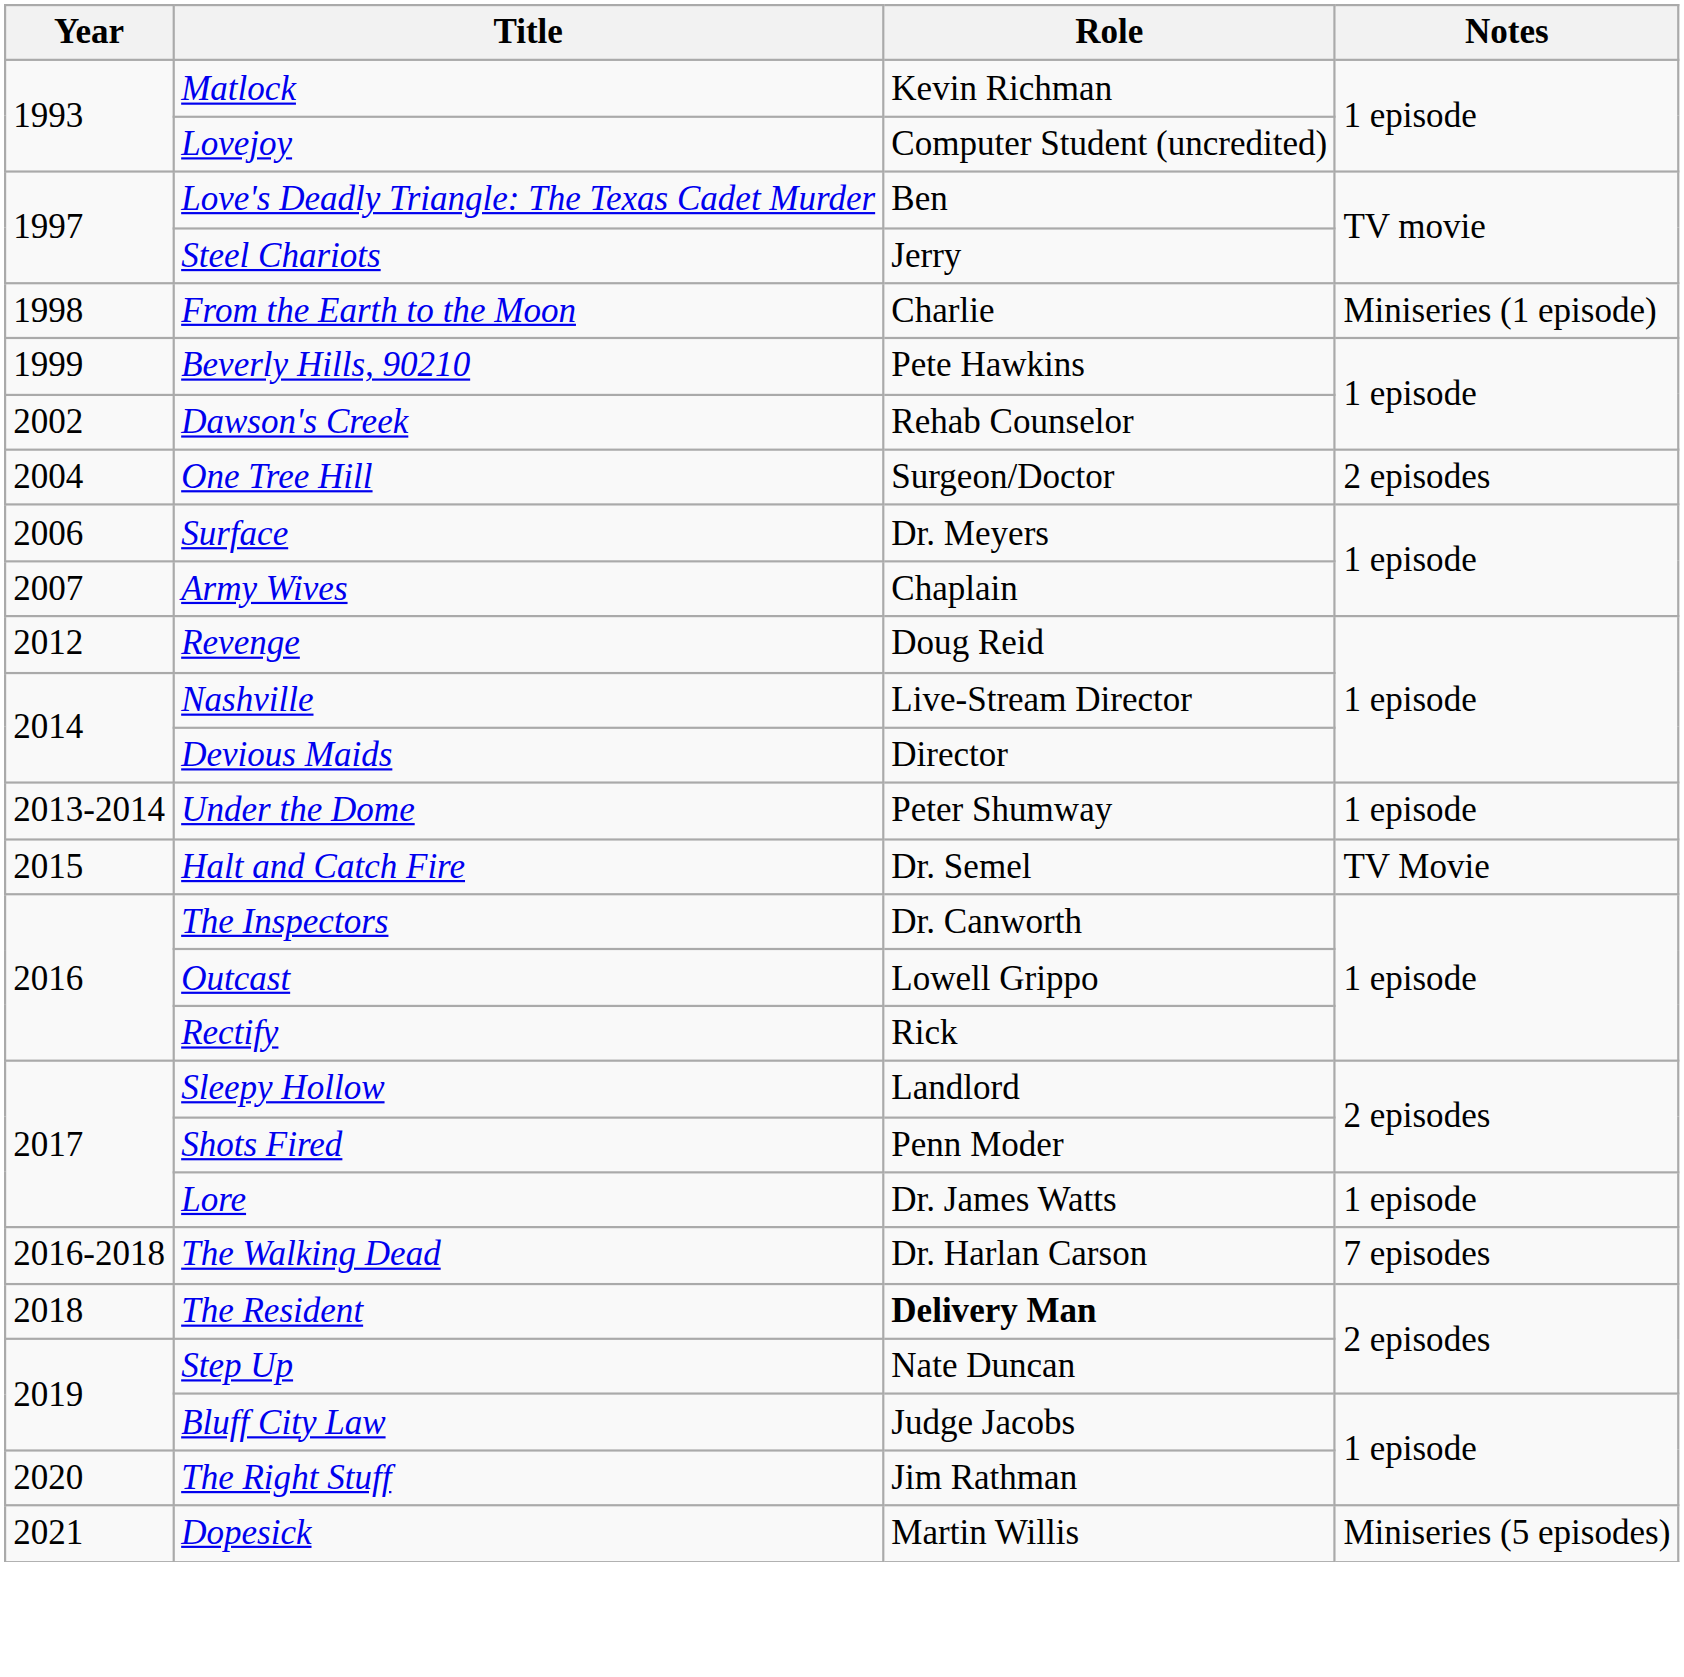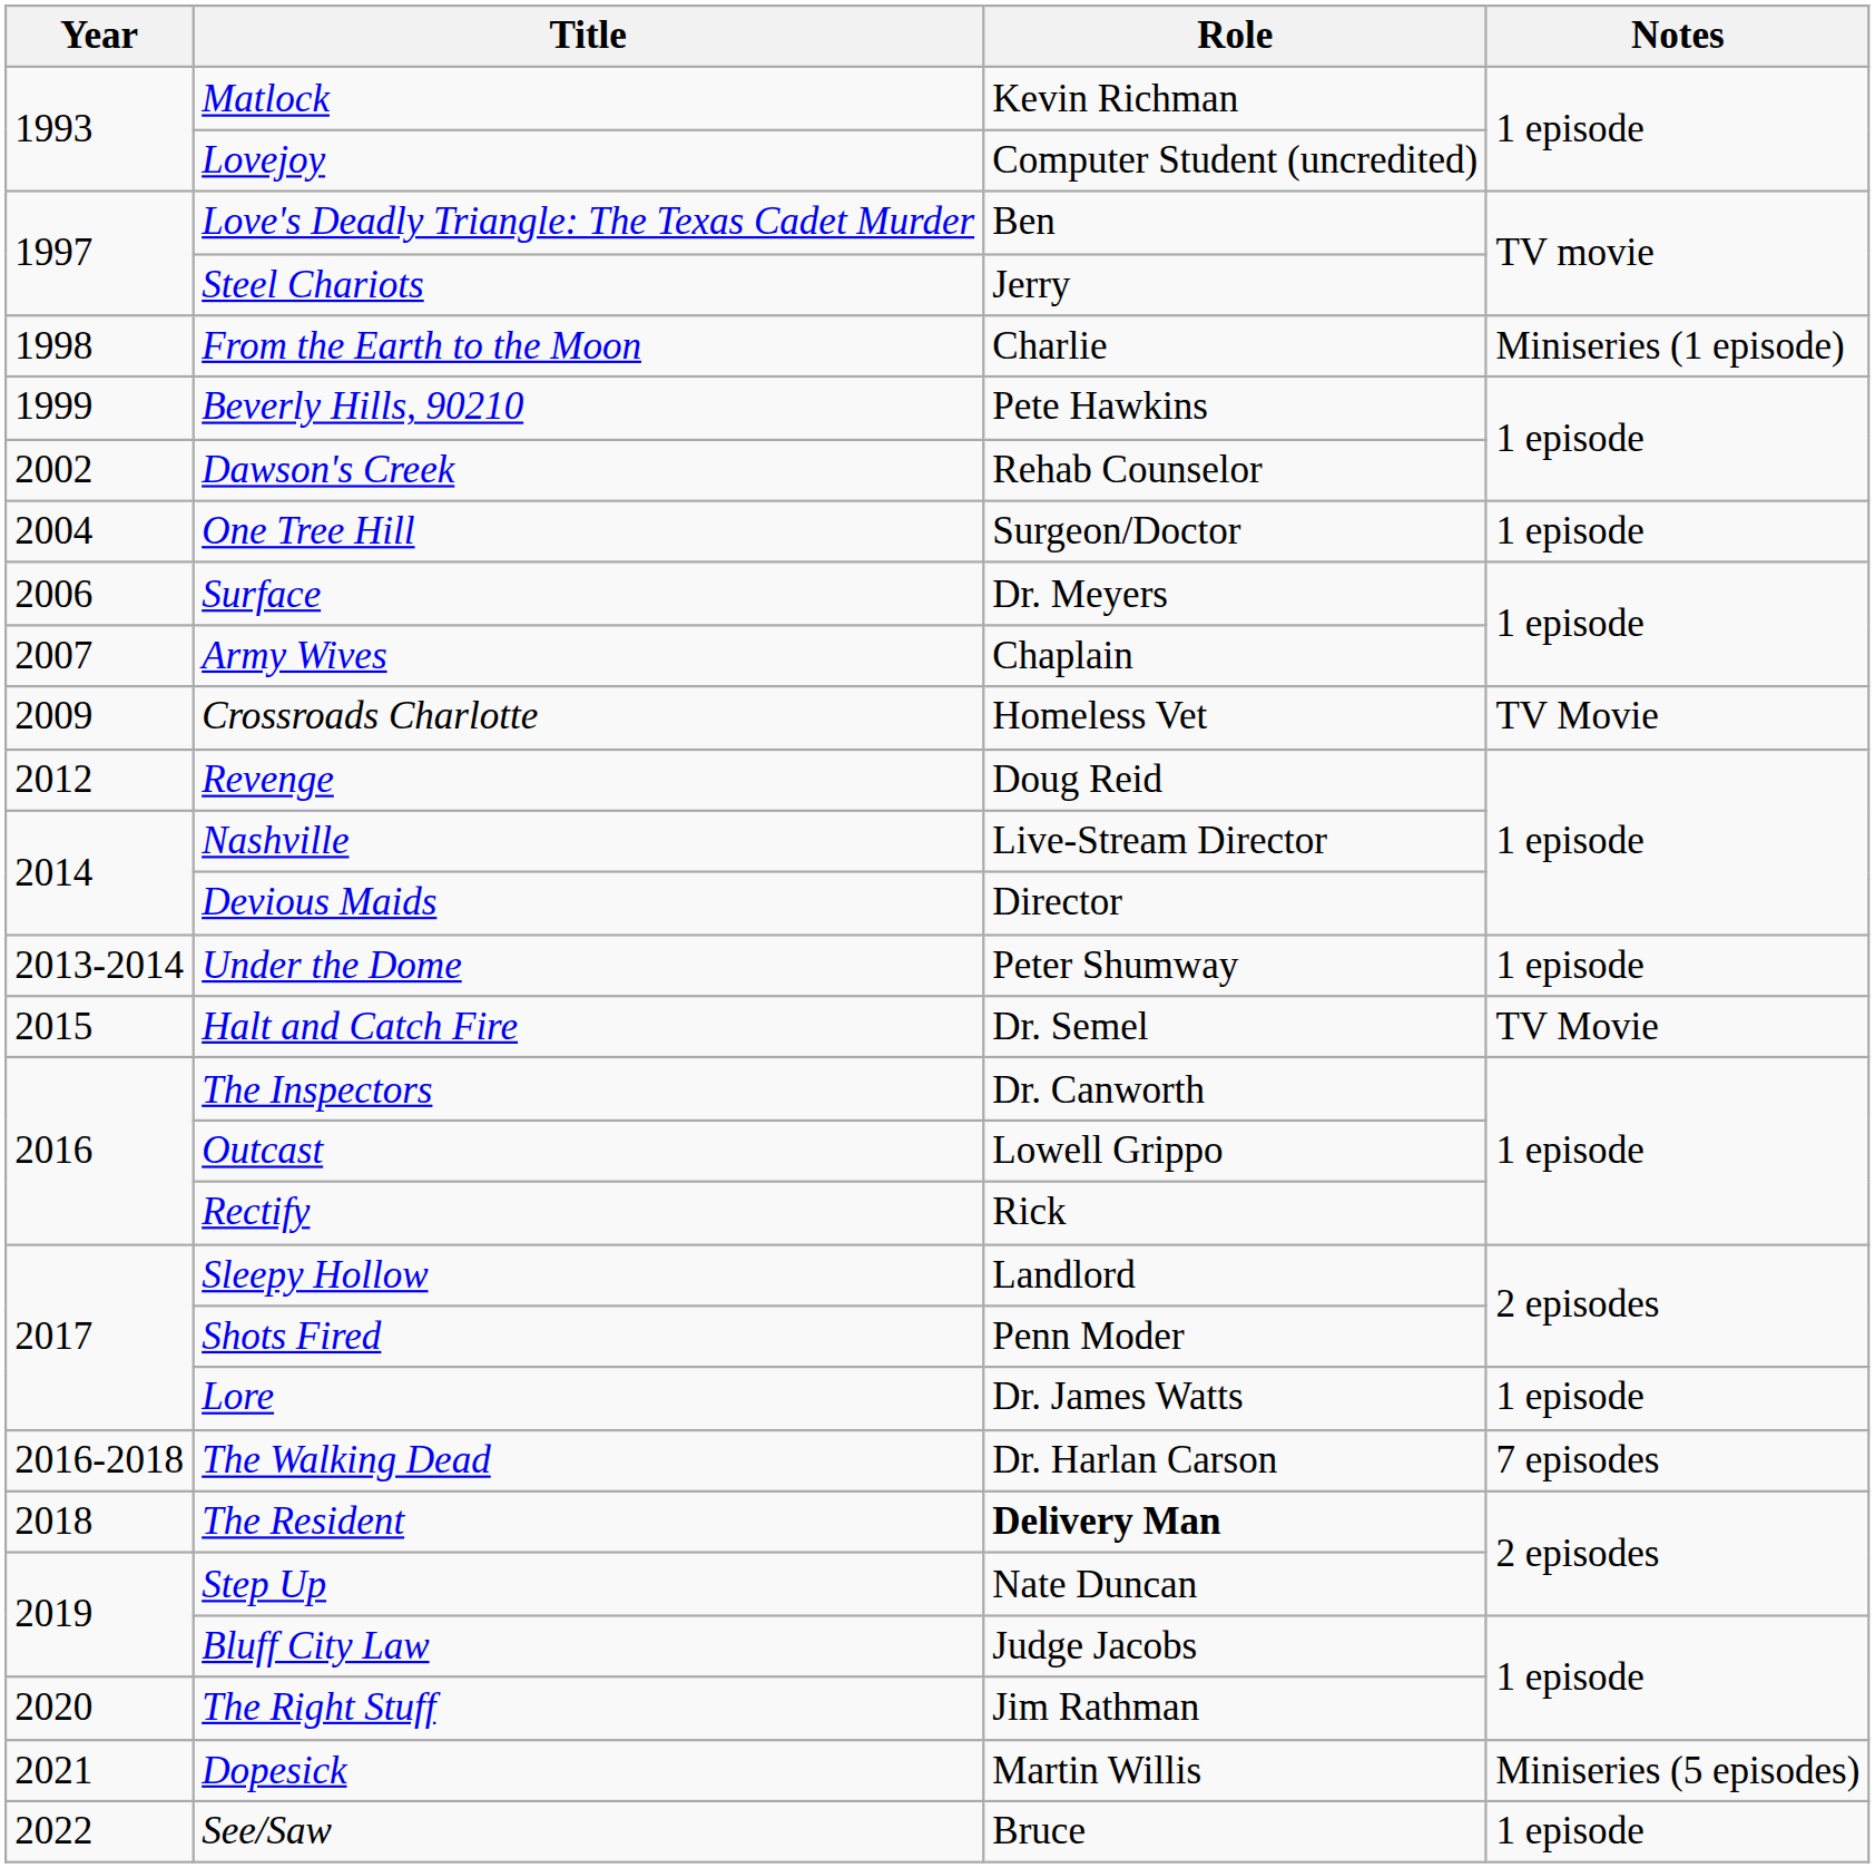 <table class="wikitable sortable">
 <tr>
 <th>Year</th>
 <th>Title</th>
 <th>Role</th>
 <th class="unsortable">Notes</th>
 </tr>
 <tr>
 <td rowspan="2">1993</td>
 <td><em><a href='#'>Matlock</a></em></td>
 <td>Kevin Richman</td>
 <td rowspan="2">1 episode</td>
 </tr>
 <tr>
 <td><em><a href='#'>Lovejoy</a></em></td>
 <td>Computer Student (uncredited)</td>
 </tr>
 <tr>
 <td rowspan="2">1997</td>
 <td><em><a href='#'>Love's Deadly Triangle: The Texas Cadet Murder</a></em></td>
 <td>Ben</td>
 <td rowspan="2">TV movie</td>
 </tr>
 <tr>
 <td><em><a href='#'>Steel Chariots</a></em></td>
 <td>Jerry</td>
 </tr>
 <tr>
 <td>1998</td>
 <td><em><a href='#'>From the Earth to the Moon</a></em></td>
 <td>Charlie</td>
 <td>Miniseries (1 episode)</td>
 </tr>
 <tr>
 <td>1999</td>
 <td><em><a href='#'>Beverly Hills, 90210</a></em></td>
 <td>Pete Hawkins</td>
 <td rowspan="2">1 episode</td>
 </tr>
 <tr>
 <td>2002</td>
 <td><em><a href='#'>Dawson's Creek</a></em></td>
 <td>Rehab Counselor</td>
 </tr>
 <tr>
 <td>2004</td>
 <td><em><a href='#'>One Tree Hill</a></em></td>
 <td>Surgeon/Doctor</td>
-<td>2 episodes</td>
+<td>1 episode</td>
 </tr>
 <tr>
 <td>2006</td>
 <td><em><a href='#'>Surface</a></em></td>
 <td>Dr. Meyers</td>
 <td rowspan="2">1 episode</td>
 </tr>
 <tr>
 <td>2007</td>
 <td><em><a href='#'>Army Wives</a></em></td>
 <td>Chaplain</td>
+</tr>
+<tr>
+<td>2009</td>
+<td><em>Crossroads Charlotte</em></td>
+<td>Homeless Vet</td>
+<td>TV Movie</td>
 </tr>
 <tr>
 <td>2012</td>
 <td><em><a href='#'>Revenge</a></em></td>
 <td>Doug Reid</td>
 <td rowspan="3">1 episode</td>
 </tr>
 <tr>
 <td rowspan="2">2014</td>
 <td><em><a href='#'>Nashville</a></em></td>
 <td>Live-Stream Director</td>
 </tr>
 <tr>
 <td><em><a href='#'>Devious Maids</a></em></td>
 <td>Director</td>
 </tr>
 <tr>
 <td>2013-2014</td>
 <td><em><a href='#'>Under the Dome</a></em></td>
 <td>Peter Shumway</td>
 <td>1 episode</td>
 </tr>
 <tr>
 <td>2015</td>
 <td><em><a href='#'>Halt and Catch Fire</a></em></td>
 <td>Dr. Semel</td>
 <td>TV Movie</td>
 </tr>
 <tr>
 <td rowspan="3">2016</td>
 <td><em><a href='#'>The Inspectors</a></em></td>
 <td>Dr. Canworth</td>
 <td rowspan="3">1 episode</td>
 </tr>
 <tr>
 <td><em><a href='#'>Outcast</a></em></td>
 <td>Lowell Grippo</td>
 </tr>
 <tr>
 <td><em><a href='#'>Rectify</a></em></td>
 <td>Rick</td>
 </tr>
 <tr>
 <td rowspan="3">2017</td>
 <td><em><a href='#'>Sleepy Hollow</a></em></td>
 <td>Landlord</td>
 <td rowspan="2">2 episodes</td>
 </tr>
 <tr>
 <td><em><a href='#'>Shots Fired</a></em></td>
 <td>Penn Moder</td>
 </tr>
 <tr>
 <td><em><a href='#'>Lore</a></em></td>
 <td>Dr. James Watts</td>
 <td>1 episode</td>
 </tr>
 <tr>
 <td>2016-2018</td>
 <td><em><a href='#'>The Walking Dead</a></em></td>
 <td>Dr. Harlan Carson</td>
 <td>7 episodes</td>
 </tr>
 <tr>
 <td>2018</td>
 <td><em><a href='#'>The Resident</a></em></td>
 <td><strong>Delivery Man</strong></td>
 <td rowspan="2">2 episodes</td>
 </tr>
 <tr>
 <td rowspan="2">2019</td>
 <td><em><a href='#'>Step Up</a></em></td>
 <td>Nate Duncan</td>
 </tr>
 <tr>
 <td><em><a href='#'>Bluff City Law</a></em></td>
 <td>Judge Jacobs</td>
 <td rowspan="2">1 episode</td>
 </tr>
 <tr>
 <td>2020</td>
 <td><em><a href='#'>The Right Stuff</a></em></td>
 <td>Jim Rathman</td>
 </tr>
 <tr>
 <td>2021</td>
 <td><em><a href='#'>Dopesick</a></em></td>
 <td>Martin Willis</td>
 <td>Miniseries (5 episodes)</td>
 </tr>
+<tr>
+<td>2022</td>
+<td><em>See/Saw</em></td>
+<td>Bruce</td>
+<td>1 episode</td>
+</tr>
 </table>
